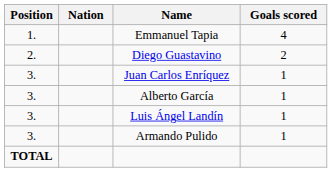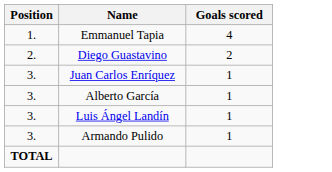 <table class="wikitable" style="font-size: 95%; text-align: center;">
 <tr>
 <th width=60>Position</th>
-<th width=60>Nation</th>
 <th width=150>Name</th>
 <th width=100>Goals scored</th>
 </tr>
 <tr>
 <td>1.</td>
-<td></td>
 <td>Emmanuel Tapia</td>
 <td>4</td>
 </tr>
 <tr>
 <td>2.</td>
-<td></td>
 <td><a href='#'>Diego Guastavino</a></td>
 <td>2</td>
 </tr>
 <tr>
 <td>3.</td>
-<td></td>
 <td><a href='#'>Juan Carlos Enríquez</a></td>
 <td>1</td>
 </tr>
 <tr>
 <td>3.</td>
-<td></td>
 <td>Alberto García</td>
 <td>1</td>
 </tr>
 <tr>
 <td>3.</td>
-<td></td>
 <td><a href='#'>Luis Ángel Landín</a></td>
 <td>1</td>
 </tr>
 <tr>
 <td>3.</td>
-<td></td>
 <td>Armando Pulido</td>
 <td>1</td>
 </tr>
 <tr>
 <td><strong>TOTAL</strong></td>
 <td></td>
 <td></td>
-<td></td>
 </tr>
 </table>
